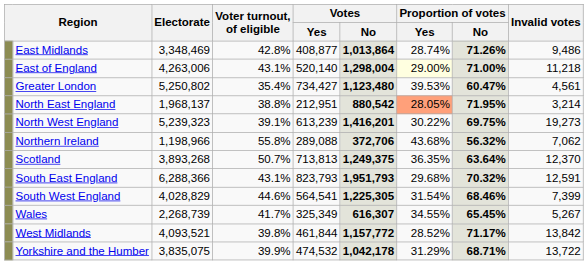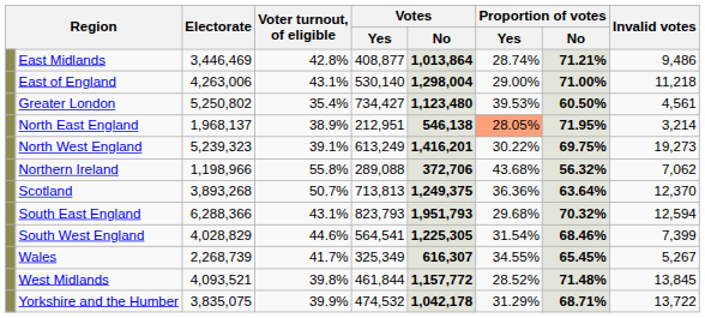 <table class="wikitable sortable">
 <tr>
 <th rowspan=2 colspan=2>Region</th>
 <th rowspan=2>Electorate</th>
 <th rowspan=2>Voter turnout, <br>of eligible</th>
 <th colspan=2>Votes</th>
 <th colspan=2>Proportion of votes</th>
 <th rowspan=2 colspan=2>Invalid votes</th>
 </tr>
 <tr>
 <th>Yes</th>
 <th>No</th>
 <th>Yes</th>
 <th>No</th>
 </tr>
 <tr>
 <td style="text-align: right; background:#8C8C53"> </td>
 <td><a href='#'>East Midlands</a></td>
-<td style="text-align: right;">3,348,469</td>
+<td style="text-align: right;">3,446,469</td>
 <td style="text-align: right;">42.8%</td>
 <td style="text-align: right;">408,877</td>
 <td style="text-align: right; background:#E3E4DA;"><strong>1,013,864</strong></td>
 <td style="text-align: right;">28.74%</td>
-<td style="text-align: right; background:#E3E4DA;"><strong>71.26%</strong></td>
+<td style="text-align: right; background:#E3E4DA;"><strong>71.21%</strong></td>
 <td style="text-align: right;">9,486</td>
 </tr>
 <tr>
 <td style="text-align: right; background:#8C8C53;"> </td>
 <td><a href='#'>East of England</a></td>
 <td style="text-align: right;">4,263,006</td>
 <td style="text-align: right;">43.1%</td>
-<td style="text-align: right;">520,140</td>
+<td style="text-align: right;">530,140</td>
 <td style="text-align: right; background:#E3E4DA;"><strong>1,298,004</strong></td>
-<td style="background: lightyellow; text-align: right;">29.00%</td>
+<td style="text-align: right;">29.00%</td>
 <td style="text-align: right; background:#E3E4DA;"><strong>71.00%</strong></td>
 <td style="text-align: right;">11,218</td>
 </tr>
 <tr>
 <td style="text-align: right; background:#8C8C53"> </td>
 <td><a href='#'>Greater London</a></td>
 <td style="text-align: right;">5,250,802</td>
 <td style="text-align: right;">35.4%</td>
 <td style="text-align: right;">734,427</td>
 <td style="text-align: right; background:#E3E4DA;"><strong>1,123,480</strong></td>
 <td style="text-align: right;">39.53%</td>
-<td style="text-align: right; background:#E3E4DA;"><strong>60.47%</strong></td>
+<td style="text-align: right; background:#E3E4DA;"><strong>60.50%</strong></td>
 <td style="text-align: right;">4,561</td>
 </tr>
 <tr>
 <td style="text-align: right; background:#8C8C53"> </td>
 <td><a href='#'>North East England</a></td>
 <td style="text-align: right;">1,968,137</td>
-<td style="text-align: right;">38.8%</td>
+<td style="text-align: right;">38.9%</td>
 <td style="text-align: right;">212,951</td>
-<td style="text-align: right; background:#E3E4DA;"><strong>880,542</strong></td>
+<td style="text-align: right; background:#E3E4DA;"><strong>546,138</strong></td>
 <td style="background: lightsalmon; text-align: right;">28.05%</td>
 <td style="text-align: right; background:#E3E4DA;"><strong>71.95%</strong></td>
 <td style="text-align: right;">3,214</td>
 </tr>
 <tr>
 <td style="text-align: right; background:#8C8C53"> </td>
 <td><a href='#'>North West England</a></td>
 <td style="text-align: right;">5,239,323</td>
 <td style="text-align: right;">39.1%</td>
-<td style="text-align: right;">613,239</td>
+<td style="text-align: right;">613,249</td>
 <td style="text-align: right; background:#E3E4DA;"><strong>1,416,201</strong></td>
 <td style="text-align: right;">30.22%</td>
 <td style="text-align: right; background:#E3E4DA;"><strong>69.75%</strong></td>
 <td style="text-align: right;">19,273</td>
 </tr>
 <tr>
 <td style="text-align: right; background:#8C8C53"> </td>
 <td><a href='#'>Northern Ireland</a></td>
 <td style="text-align: right;">1,198,966</td>
 <td style="text-align: right;">55.8%</td>
 <td style="text-align: right;">289,088</td>
 <td style="text-align: right; background:#E3E4DA;"><strong>372,706</strong></td>
 <td style="text-align: right;">43.68%</td>
 <td style="text-align: right; background:#E3E4DA;"><strong>56.32%</strong></td>
 <td style="text-align: right;">7,062</td>
 </tr>
 <tr>
 <td style="text-align: right; background:#8C8C53"> </td>
 <td><a href='#'>Scotland</a></td>
 <td style="text-align: right;">3,893,268</td>
 <td style="text-align: right;">50.7%</td>
 <td style="text-align: right;">713,813</td>
 <td style="text-align: right; background:#E3E4DA;"><strong>1,249,375</strong></td>
-<td style="text-align: right;">36.35%</td>
+<td style="text-align: right;">36.36%</td>
 <td style="text-align: right; background:#E3E4DA;"><strong>63.64%</strong></td>
 <td style="text-align: right;">12,370</td>
 </tr>
 <tr>
 <td style="text-align: right; background:#8C8C53"> </td>
 <td><a href='#'>South East England</a></td>
 <td style="text-align: right;">6,288,366</td>
 <td style="text-align: right;">43.1%</td>
 <td style="text-align: right;">823,793</td>
 <td style="text-align: right; background:#E3E4DA;"><strong>1,951,793</strong></td>
 <td style="text-align: right;">29.68%</td>
 <td style="text-align: right; background:#E3E4DA;"><strong>70.32%</strong></td>
-<td style="text-align: right;">12,591</td>
+<td style="text-align: right;">12,594</td>
 </tr>
 <tr>
 <td style="text-align: right; background:#8C8C53"> </td>
 <td><a href='#'>South West England</a></td>
 <td style="text-align: right;">4,028,829</td>
 <td style="text-align: right;">44.6%</td>
 <td style="text-align: right;">564,541</td>
 <td style="text-align: right; background:#E3E4DA;"><strong>1,225,305</strong></td>
 <td style="text-align: right;">31.54%</td>
 <td style="text-align: right; background:#E3E4DA;"><strong>68.46%</strong></td>
 <td style="text-align: right;">7,399</td>
 </tr>
 <tr>
 <td style="text-align: right; background:#8C8C53"> </td>
 <td><a href='#'>Wales</a></td>
 <td style="text-align: right;">2,268,739</td>
 <td style="text-align: right;">41.7%</td>
 <td style="text-align: right;">325,349</td>
 <td style="text-align: right; background:#E3E4DA;"><strong>616,307</strong></td>
 <td style="text-align: right;">34.55%</td>
 <td style="text-align: right; background:#E3E4DA;"><strong>65.45%</strong></td>
 <td style="text-align: right;">5,267</td>
 </tr>
 <tr>
 <td style="text-align: right; background:#8C8C53"> </td>
 <td><a href='#'>West Midlands</a></td>
 <td style="text-align: right;">4,093,521</td>
 <td style="text-align: right;">39.8%</td>
 <td style="text-align: right;">461,844</td>
 <td style="text-align: right; background:#E3E4DA;"><strong>1,157,772</strong></td>
 <td style="text-align: right;">28.52%</td>
-<td style="text-align: right; background:#E3E4DA"><strong>71.17%</strong></td>
-<td style="text-align: right;">13,842</td>
+<td style="text-align: right; background:#E3E4DA"><strong>71.48%</strong></td>
+<td style="text-align: right;">13,845</td>
 </tr>
 <tr>
 <td style="text-align: right; background:#8C8C53"> </td>
 <td><a href='#'>Yorkshire and the Humber</a></td>
 <td style="text-align: right;">3,835,075</td>
 <td style="text-align: right;">39.9%</td>
 <td style="text-align: right;">474,532</td>
 <td style="text-align: right; background:#E3E4DA;"><strong>1,042,178</strong></td>
 <td style="text-align: right;">31.29%</td>
 <td style="text-align: right; background:#E3E4DA;"><strong>68.71%</strong></td>
 <td style="text-align: right;">13,722</td>
 </tr>
 </table>
